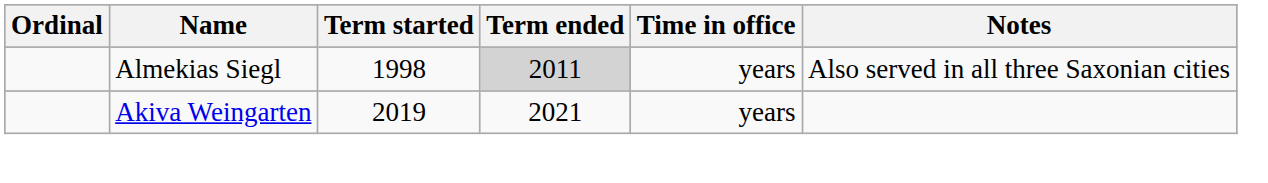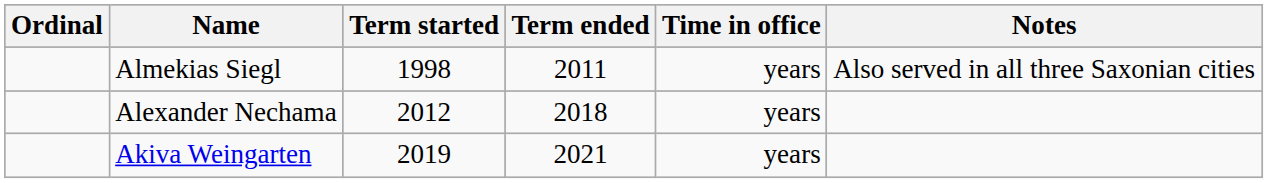 <table class="wikitable">
 <tr>
 <th>Ordinal</th>
 <th>Name</th>
 <th>Term started</th>
 <th>Term ended</th>
 <th>Time in office</th>
 <th>Notes</th>
 </tr>
 <tr>
 <td align="center"></td>
 <td>Almekias Siegl</td>
 <td align=center>1998</td>
-<td align=center style="background: lightgrey;">2011</td>
+<td align=center>2011</td>
 <td align="right"> years</td>
 <td>Also served in all three Saxonian cities</td>
+</tr>
+<tr>
+<td align="center"></td>
+<td>Alexander Nechama</td>
+<td align=center>2012</td>
+<td align=center>2018</td>
+<td align="right"> years</td>
+<td></td>
 </tr>
 <tr>
 <td align="center"></td>
 <td><a href='#'>Akiva Weingarten</a></td>
 <td align=center>2019</td>
 <td align=center>2021</td>
 <td align="right"> years</td>
 <td></td>
 </tr>
 </table>
